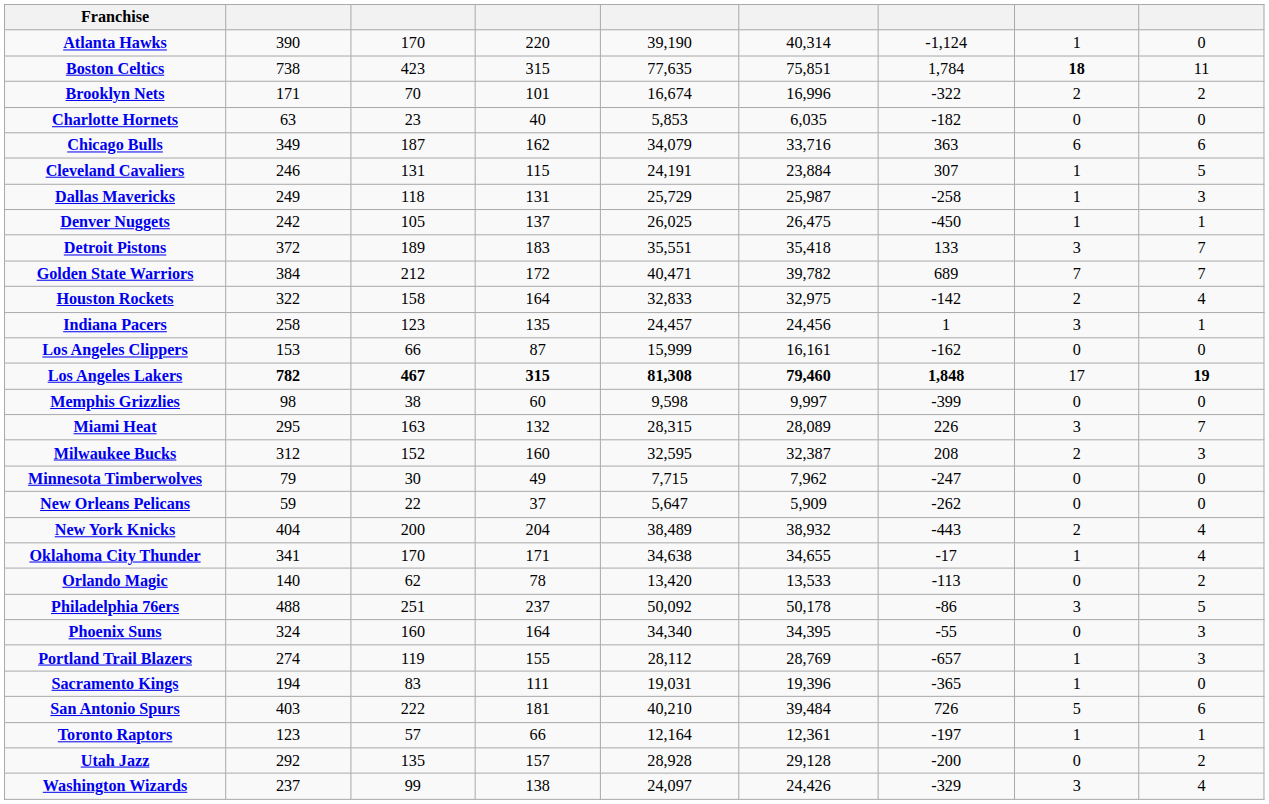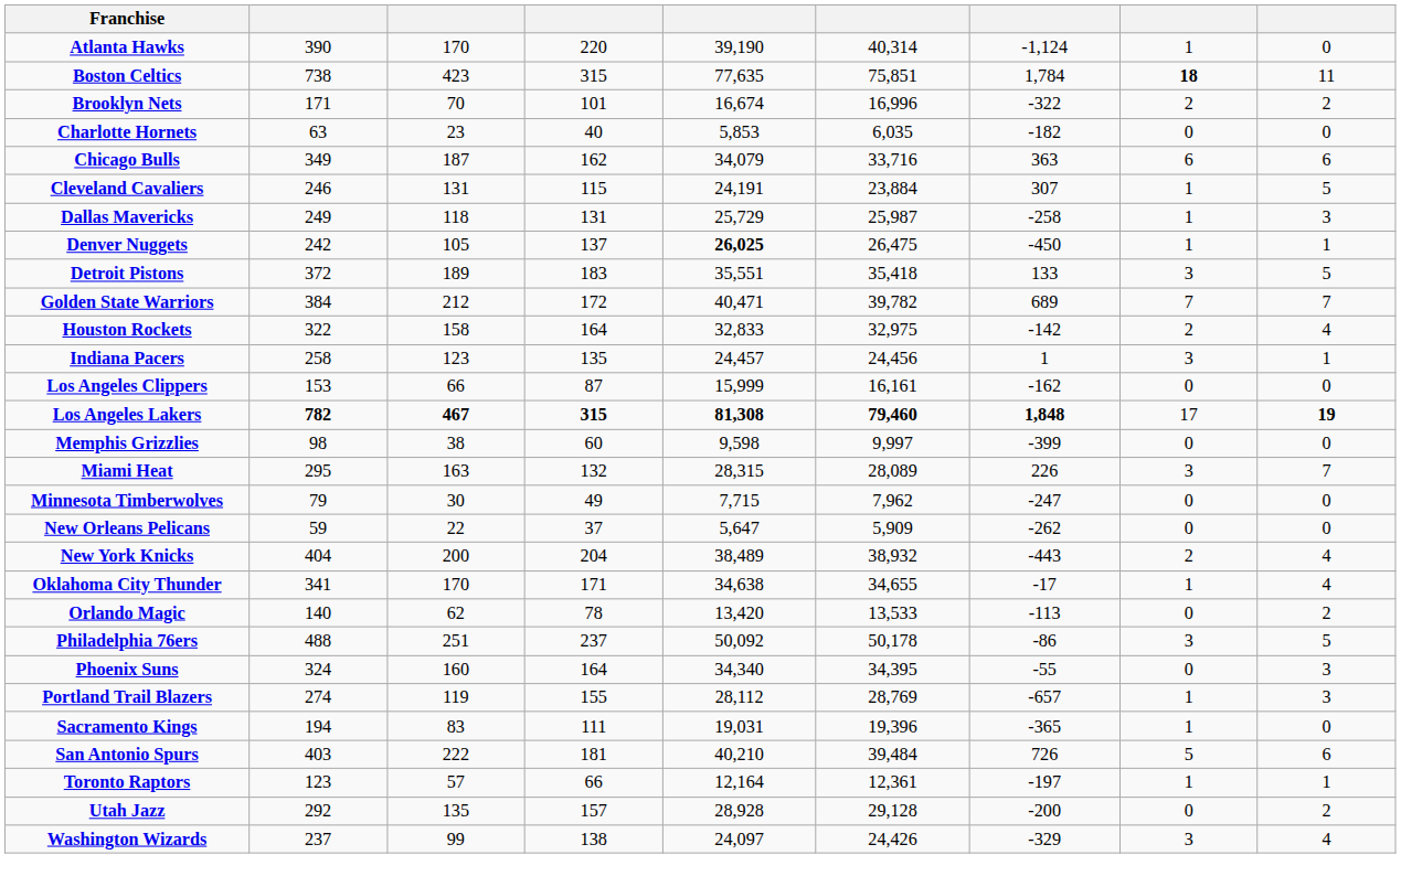 <table class="wikitable sortable" style="text-align:center">
 <tr>
 <th width=4%>Franchise</th>
 <th width=3%></th>
 <th width=3%></th>
 <th width=3%></th>
 <th width=3%></th>
 <th width=3%></th>
 <th width=3%></th>
 <th width=3%></th>
 <th width=3%></th>
 </tr>
 <tr>
 <td align=center><strong><a href='#'>Atlanta Hawks</a></strong></td>
 <td>390</td>
 <td>170</td>
 <td>220</td>
 <td>39,190</td>
 <td>40,314</td>
 <td>-1,124</td>
 <td>1</td>
 <td>0</td>
 </tr>
 <tr>
 <td align=center><strong><a href='#'>Boston Celtics</a></strong></td>
 <td>738</td>
 <td>423</td>
 <td>315</td>
 <td>77,635</td>
 <td>75,851</td>
 <td>1,784</td>
 <td><strong>18</strong></td>
 <td>11</td>
 </tr>
 <tr>
 <td align=center><strong><a href='#'>Brooklyn Nets</a></strong></td>
 <td>171</td>
 <td>70</td>
 <td>101</td>
 <td>16,674</td>
 <td>16,996</td>
 <td>-322</td>
 <td>2</td>
 <td>2</td>
 </tr>
 <tr>
 <td align=center><strong><a href='#'>Charlotte Hornets</a></strong></td>
 <td>63</td>
 <td>23</td>
 <td>40</td>
 <td>5,853</td>
 <td>6,035</td>
 <td>-182</td>
 <td>0</td>
 <td>0</td>
 </tr>
 <tr>
 <td align=center><strong><a href='#'>Chicago Bulls</a></strong></td>
 <td>349</td>
 <td>187</td>
 <td>162</td>
 <td>34,079</td>
 <td>33,716</td>
 <td>363</td>
 <td>6</td>
 <td>6</td>
 </tr>
 <tr>
 <td align=center><strong><a href='#'>Cleveland Cavaliers</a></strong></td>
 <td>246</td>
 <td>131</td>
 <td>115</td>
 <td>24,191</td>
 <td>23,884</td>
 <td>307</td>
 <td>1</td>
 <td>5</td>
 </tr>
 <tr>
 <td align=center><strong><a href='#'>Dallas Mavericks</a></strong></td>
 <td>249</td>
 <td>118</td>
 <td>131</td>
 <td>25,729</td>
 <td>25,987</td>
 <td>-258</td>
 <td>1</td>
 <td>3</td>
 </tr>
 <tr>
 <td align=center><strong><a href='#'>Denver Nuggets</a></strong></td>
 <td>242</td>
 <td>105</td>
 <td>137</td>
-<td>26,025</td>
+<td><strong>26,025</strong></td>
 <td>26,475</td>
 <td>-450</td>
 <td>1</td>
 <td>1</td>
 </tr>
 <tr>
 <td align=center><strong><a href='#'>Detroit Pistons</a></strong></td>
 <td>372</td>
 <td>189</td>
 <td>183</td>
 <td>35,551</td>
 <td>35,418</td>
 <td>133</td>
 <td>3</td>
-<td>7</td>
+<td>5</td>
 </tr>
 <tr>
 <td align=center><strong><a href='#'>Golden State Warriors</a></strong></td>
 <td>384</td>
 <td>212</td>
 <td>172</td>
 <td>40,471</td>
 <td>39,782</td>
 <td>689</td>
 <td>7</td>
 <td>7</td>
 </tr>
 <tr>
 <td align=center><strong><a href='#'>Houston Rockets</a></strong></td>
 <td>322</td>
 <td>158</td>
 <td>164</td>
 <td>32,833</td>
 <td>32,975</td>
 <td>-142</td>
 <td>2</td>
 <td>4</td>
 </tr>
 <tr>
 <td align=center><strong><a href='#'>Indiana Pacers</a></strong></td>
 <td>258</td>
 <td>123</td>
 <td>135</td>
 <td>24,457</td>
 <td>24,456</td>
 <td>1</td>
 <td>3</td>
 <td>1</td>
 </tr>
 <tr>
 <td align=center><strong><a href='#'>Los Angeles Clippers</a></strong></td>
 <td>153</td>
 <td>66</td>
 <td>87</td>
 <td>15,999</td>
 <td>16,161</td>
 <td>-162</td>
 <td>0</td>
 <td>0</td>
 </tr>
 <tr>
 <td align=center><strong><a href='#'>Los Angeles Lakers</a></strong></td>
 <td><strong>782</strong></td>
 <td><strong>467</strong></td>
 <td><strong>315</strong></td>
 <td><strong>81,308</strong></td>
 <td><strong>79,460</strong></td>
 <td><strong>1,848</strong></td>
 <td>17</td>
 <td><strong>19</strong></td>
 </tr>
 <tr>
 <td align=center><strong><a href='#'>Memphis Grizzlies</a></strong></td>
 <td>98</td>
 <td>38</td>
 <td>60</td>
 <td>9,598</td>
 <td>9,997</td>
 <td>-399</td>
 <td>0</td>
 <td>0</td>
 </tr>
 <tr>
 <td align=center><strong><a href='#'>Miami Heat</a></strong></td>
 <td>295</td>
 <td>163</td>
 <td>132</td>
 <td>28,315</td>
 <td>28,089</td>
 <td>226</td>
 <td>3</td>
 <td>7</td>
-</tr>
-<tr>
-<td align=center><strong><a href='#'>Milwaukee Bucks</a></strong></td>
-<td>312</td>
-<td>152</td>
-<td>160</td>
-<td>32,595</td>
-<td>32,387</td>
-<td>208</td>
-<td>2</td>
-<td>3</td>
 </tr>
 <tr>
 <td align=center><strong><a href='#'>Minnesota Timberwolves</a></strong></td>
 <td>79</td>
 <td>30</td>
 <td>49</td>
 <td>7,715</td>
 <td>7,962</td>
 <td>-247</td>
 <td>0</td>
 <td>0</td>
 </tr>
 <tr>
 <td align=center><strong><a href='#'>New Orleans Pelicans</a></strong></td>
 <td>59</td>
 <td>22</td>
 <td>37</td>
 <td>5,647</td>
 <td>5,909</td>
 <td>-262</td>
 <td>0</td>
 <td>0</td>
 </tr>
 <tr>
 <td align=center><strong><a href='#'>New York Knicks</a></strong></td>
 <td>404</td>
 <td>200</td>
 <td>204</td>
 <td>38,489</td>
 <td>38,932</td>
 <td>-443</td>
 <td>2</td>
 <td>4</td>
 </tr>
 <tr>
 <td align=center><strong><a href='#'>Oklahoma City Thunder</a></strong></td>
 <td>341</td>
 <td>170</td>
 <td>171</td>
 <td>34,638</td>
 <td>34,655</td>
 <td>-17</td>
 <td>1</td>
 <td>4</td>
 </tr>
 <tr>
 <td align=center><strong><a href='#'>Orlando Magic</a></strong></td>
 <td>140</td>
 <td>62</td>
 <td>78</td>
 <td>13,420</td>
 <td>13,533</td>
 <td>-113</td>
 <td>0</td>
 <td>2</td>
 </tr>
 <tr>
 <td align=center><strong><a href='#'>Philadelphia 76ers</a></strong></td>
 <td>488</td>
 <td>251</td>
 <td>237</td>
 <td>50,092</td>
 <td>50,178</td>
 <td>-86</td>
 <td>3</td>
 <td>5</td>
 </tr>
 <tr>
 <td align=center><strong><a href='#'>Phoenix Suns</a></strong></td>
 <td>324</td>
 <td>160</td>
 <td>164</td>
 <td>34,340</td>
 <td>34,395</td>
 <td>-55</td>
 <td>0</td>
 <td>3</td>
 </tr>
 <tr>
 <td align=center><strong><a href='#'>Portland Trail Blazers</a></strong></td>
 <td>274</td>
 <td>119</td>
 <td>155</td>
 <td>28,112</td>
 <td>28,769</td>
 <td>-657</td>
 <td>1</td>
 <td>3</td>
 </tr>
 <tr>
 <td align=center><strong><a href='#'>Sacramento Kings</a></strong></td>
 <td>194</td>
 <td>83</td>
 <td>111</td>
 <td>19,031</td>
 <td>19,396</td>
 <td>-365</td>
 <td>1</td>
 <td>0</td>
 </tr>
 <tr>
 <td align=center><strong><a href='#'>San Antonio Spurs</a></strong></td>
 <td>403</td>
 <td>222</td>
 <td>181</td>
 <td>40,210</td>
 <td>39,484</td>
 <td>726</td>
 <td>5</td>
 <td>6</td>
 </tr>
 <tr>
 <td align=center><strong><a href='#'>Toronto Raptors</a></strong></td>
 <td>123</td>
 <td>57</td>
 <td>66</td>
 <td>12,164</td>
 <td>12,361</td>
 <td>-197</td>
 <td>1</td>
 <td>1</td>
 </tr>
 <tr>
 <td align=center><strong><a href='#'>Utah Jazz</a></strong></td>
 <td>292</td>
 <td>135</td>
 <td>157</td>
 <td>28,928</td>
 <td>29,128</td>
 <td>-200</td>
 <td>0</td>
 <td>2</td>
 </tr>
 <tr>
 <td align=center><strong><a href='#'>Washington Wizards</a></strong></td>
 <td>237</td>
 <td>99</td>
 <td>138</td>
 <td>24,097</td>
 <td>24,426</td>
 <td>-329</td>
 <td>3</td>
 <td>4</td>
 </tr>
 </table>
